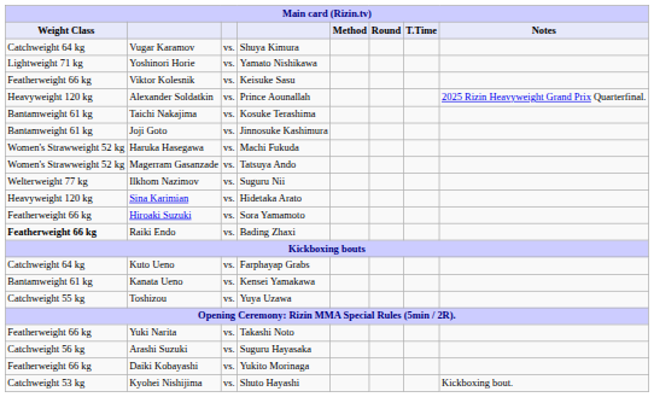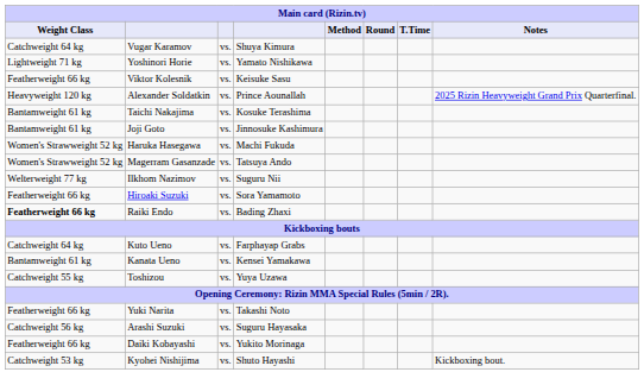 <table class="wikitable" style="font-size: 80%;">
 <tr>
 <th colspan="8" style="background-color: #ccf; color: #000080; text-align: center;"><strong>Main card (Rizin.tv)</strong></th>
 </tr>
 <tr>
 <th colspan="1" style="background-color: #E6E8FA; color: #000000; text-align: center;">Weight Class</th>
 <th colspan="1" style="background-color: #E6E8FA; color: #000000; text-align: center;"></th>
 <th colspan="1" style="background-color: #E6E8FA; color: #000000; text-align: center;"></th>
 <th colspan="1" style="background-color: #E6E8FA; color: #000000; text-align: center;"></th>
 <th colspan="1" style="background-color: #E6E8FA; color: #000000; text-align: center;">Method</th>
 <th colspan="1" style="background-color: #E6E8FA; color: #000000; text-align: center;">Round</th>
 <th colspan="1" style="background-color: #E6E8FA; color: #000000; text-align: center;">T.Time</th>
 <th colspan="1" style="background-color: #E6E8FA; color: #000000; text-align: center;">Notes</th>
 </tr>
 <tr>
 <td>Catchweight 64 kg</td>
 <td> Vugar Karamov</td>
 <td align=center>vs.</td>
 <td> Shuya Kimura</td>
 <td></td>
 <td align=center></td>
 <td align=center></td>
 <td></td>
 </tr>
 <tr>
 <td>Lightweight 71 kg</td>
 <td> Yoshinori Horie</td>
 <td align=center>vs.</td>
 <td> Yamato Nishikawa</td>
 <td></td>
 <td align=center></td>
 <td align=center></td>
 <td></td>
 </tr>
 <tr>
 <td>Featherweight 66 kg</td>
 <td> Viktor Kolesnik</td>
 <td align=center>vs.</td>
 <td> Keisuke Sasu</td>
 <td></td>
 <td align=center></td>
 <td align=center></td>
 <td></td>
 </tr>
 <tr>
 <td>Heavyweight 120 kg</td>
 <td> Alexander Soldatkin</td>
 <td align=center>vs.</td>
 <td> Prince Aounallah</td>
 <td></td>
 <td align=center></td>
 <td align=center></td>
 <td><a href='#'>2025 Rizin Heavyweight Grand Prix</a> Quarterfinal.</td>
 </tr>
 <tr>
 <td>Bantamweight 61 kg</td>
 <td> Taichi Nakajima</td>
 <td align=center>vs.</td>
 <td> Kosuke Terashima</td>
 <td></td>
 <td align=center></td>
 <td align=center></td>
 <td></td>
 </tr>
 <tr>
 <td>Bantamweight 61 kg</td>
 <td> Joji Goto</td>
 <td align=center>vs.</td>
 <td> Jinnosuke Kashimura</td>
 <td></td>
 <td align=center></td>
 <td align=center></td>
 <td></td>
 </tr>
 <tr>
 <td>Women's Strawweight 52 kg</td>
 <td> Haruka Hasegawa</td>
 <td align=center>vs.</td>
 <td> Machi Fukuda</td>
 <td></td>
 <td align=center></td>
 <td align=center></td>
 <td></td>
 </tr>
 <tr>
 <td>Women's Strawweight 52 kg</td>
 <td> Magerram Gasanzade</td>
 <td align=center>vs.</td>
 <td> Tatsuya Ando</td>
 <td></td>
 <td align=center></td>
 <td align=center></td>
 <td></td>
 </tr>
 <tr>
 <td>Welterweight 77 kg</td>
 <td> Ilkhom Nazimov</td>
 <td align=center>vs.</td>
 <td> Suguru Nii</td>
 <td></td>
 <td align=center></td>
 <td align=center></td>
 <td></td>
 </tr>
 <tr>
-<td>Heavyweight 120 kg</td>
-<td> <a href='#'>Sina Karimian</a></td>
-<td align=center>vs.</td>
-<td> Hidetaka Arato</td>
-<td></td>
-<td align=center></td>
-<td align=center></td>
-<td></td>
-</tr>
-<tr>
 <td>Featherweight 66 kg</td>
 <td> <a href='#'>Hiroaki Suzuki</a></td>
 <td align=center>vs.</td>
 <td> Sora Yamamoto</td>
 <td></td>
 <td align=center></td>
 <td align=center></td>
 <td></td>
 </tr>
 <tr>
 <td><strong>Featherweight 66 kg</strong></td>
 <td> Raiki Endo</td>
 <td align=center>vs.</td>
 <td> Bading Zhaxi</td>
 <td></td>
 <td align=center></td>
 <td align=center></td>
 <td></td>
 </tr>
 <tr>
 <th colspan="8" style="background-color: #ccf; color: #000080; text-align: center;"><strong>Kickboxing bouts</strong></th>
 </tr>
 <tr>
 <td>Catchweight 64 kg</td>
 <td> Kuto Ueno</td>
 <td align=center>vs.</td>
 <td> Farphayap Grabs</td>
 <td></td>
 <td align=center></td>
 <td align=center></td>
 <td></td>
 </tr>
 <tr>
 <td>Bantamweight 61 kg</td>
 <td> Kanata Ueno</td>
 <td align=center>vs.</td>
 <td> Kensei Yamakawa</td>
 <td></td>
 <td align=center></td>
 <td align=center></td>
 <td></td>
 </tr>
 <tr>
 <td>Catchweight 55 kg</td>
 <td> Toshizou</td>
 <td align=center>vs.</td>
 <td> Yuya Uzawa</td>
 <td></td>
 <td align=center></td>
 <td align=center></td>
 <td></td>
 </tr>
 <tr>
 <th colspan="8" style="background-color: #ccf; color: #000080; text-align: center;"><strong>Opening Ceremony: Rizin MMA Special Rules (5min / 2R).</strong></th>
 </tr>
 <tr>
 <td>Featherweight 66 kg</td>
 <td> Yuki Narita</td>
 <td align=center>vs.</td>
 <td> Takashi Noto</td>
 <td></td>
 <td align=center></td>
 <td align=center></td>
 <td></td>
 </tr>
 <tr>
 <td>Catchweight 56 kg</td>
 <td> Arashi Suzuki</td>
 <td align=center>vs.</td>
 <td> Suguru Hayasaka</td>
 <td></td>
 <td align=center></td>
 <td align=center></td>
 <td></td>
 </tr>
 <tr>
 <td>Featherweight 66 kg</td>
 <td> Daiki Kobayashi</td>
 <td align=center>vs.</td>
 <td> Yukito Morinaga</td>
 <td></td>
 <td align=center></td>
 <td align=center></td>
 <td></td>
 </tr>
 <tr>
 <td>Catchweight 53 kg</td>
 <td> Kyohei Nishijima</td>
 <td align=center>vs.</td>
 <td> Shuto Hayashi</td>
 <td></td>
 <td align=center></td>
 <td align=center></td>
 <td>Kickboxing bout.</td>
 </tr>
 </table>
